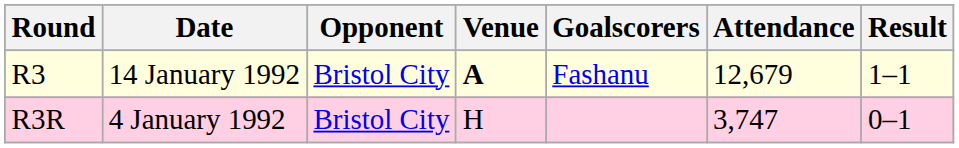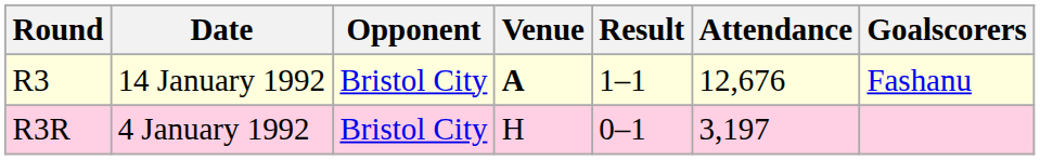 <table class="wikitable">
 <tr>
 <th>Round</th>
 <th>Date</th>
 <th>Opponent</th>
 <th>Venue</th>
+<th>Result</th>
+<th>Attendance</th>
 <th>Goalscorers</th>
-<th>Attendance</th>
-<th>Result</th>
 </tr>
 <tr style="background-color: #ffffdd;">
 <td>R3</td>
 <td>14 January 1992</td>
 <td><a href='#'>Bristol City</a></td>
 <td><strong>A</strong></td>
+<td>1–1</td>
+<td>12,676</td>
 <td><a href='#'>Fashanu</a></td>
-<td>12,679</td>
-<td>1–1</td>
 </tr>
 <tr style="background-color: #ffd0e3;">
 <td>R3R</td>
 <td>4 January 1992</td>
 <td><a href='#'>Bristol City</a></td>
 <td>H</td>
+<td>0–1</td>
+<td>3,197</td>
 <td></td>
-<td>3,747</td>
-<td>0–1</td>
 </tr>
 </table>
